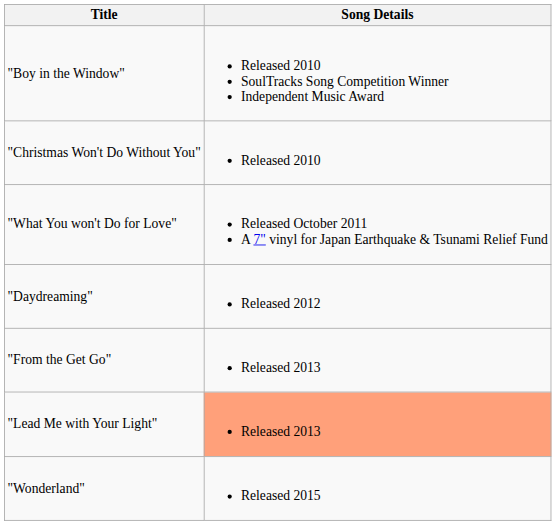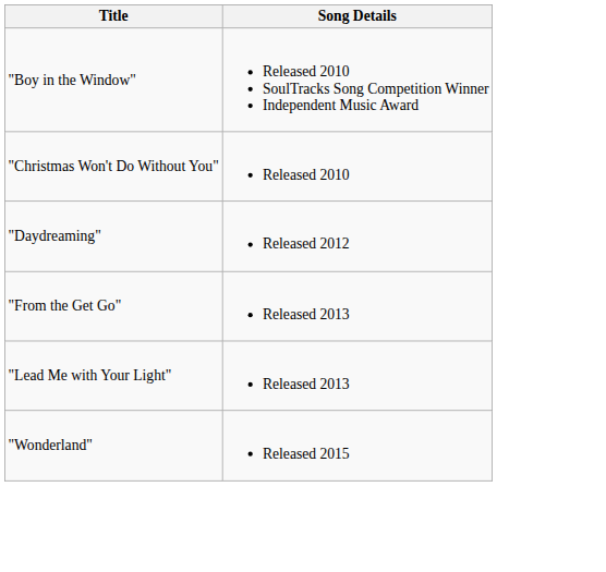 <table class="wikitable">
 <tr>
 <th>Title</th>
 <th>Song Details</th>
 </tr>
 <tr>
 <td>"Boy in the Window"</td>
 <td><br><ul><li>Released 2010</li><li>SoulTracks Song Competition Winner </li><li>Independent Music Award  </li></ul></td>
 </tr>
 <tr>
 <td>"Christmas Won't Do Without You"</td>
 <td><br><ul><li>Released 2010</li></ul></td>
 </tr>
 <tr>
-<td>"What You won't Do for Love"</td>
-<td><br><ul><li>Released October 2011</li><li>A <a href='#'>7"</a> vinyl for Japan Earthquake & Tsunami Relief Fund</li></ul></td>
-</tr>
-<tr>
 <td>"Daydreaming"</td>
 <td><br><ul><li>Released 2012</li></ul></td>
 </tr>
 <tr>
 <td>"From the Get Go"</td>
 <td><br><ul><li>Released 2013</li></ul></td>
 </tr>
 <tr>
 <td>"Lead Me with Your Light"</td>
-<td style="background: lightsalmon;"><br><ul><li>Released 2013</li></ul></td>
+<td><br><ul><li>Released 2013</li></ul></td>
 </tr>
 <tr>
 <td>"Wonderland"</td>
 <td><br><ul><li>Released 2015</li></ul></td>
 </tr>
 </table>
